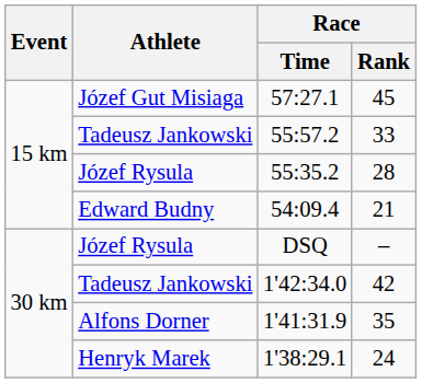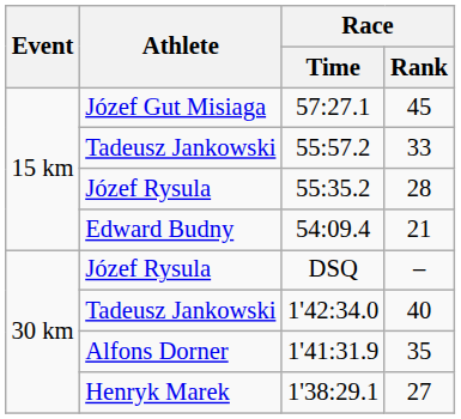 <table class="wikitable" border="1" style="font-size:90%">
 <tr>
 <th rowspan=2>Event</th>
 <th rowspan=2>Athlete</th>
 <th colspan=2>Race</th>
 </tr>
 <tr>
 <th>Time</th>
 <th>Rank</th>
 </tr>
 <tr>
 <td rowspan=4>15 km</td>
 <td><a href='#'>Józef Gut Misiaga</a></td>
 <td align=center>57:27.1</td>
 <td align=center>45</td>
 </tr>
 <tr>
 <td><a href='#'>Tadeusz Jankowski</a></td>
 <td align=center>55:57.2</td>
 <td align=center>33</td>
 </tr>
 <tr>
 <td><a href='#'>Józef Rysula</a></td>
 <td align=center>55:35.2</td>
 <td align=center>28</td>
 </tr>
 <tr>
 <td><a href='#'>Edward Budny</a></td>
 <td align=center>54:09.4</td>
 <td align=center>21</td>
 </tr>
 <tr>
 <td rowspan=4>30 km</td>
 <td><a href='#'>Józef Rysula</a></td>
 <td align=center>DSQ</td>
 <td align=center>–</td>
 </tr>
 <tr>
 <td><a href='#'>Tadeusz Jankowski</a></td>
 <td align=center>1'42:34.0</td>
-<td align=center>42</td>
+<td align=center>40</td>
 </tr>
 <tr>
 <td><a href='#'>Alfons Dorner</a></td>
 <td align=center>1'41:31.9</td>
 <td align=center>35</td>
 </tr>
 <tr>
 <td><a href='#'>Henryk Marek</a></td>
 <td align=center>1'38:29.1</td>
-<td align=center>24</td>
+<td align=center>27</td>
 </tr>
 </table>
